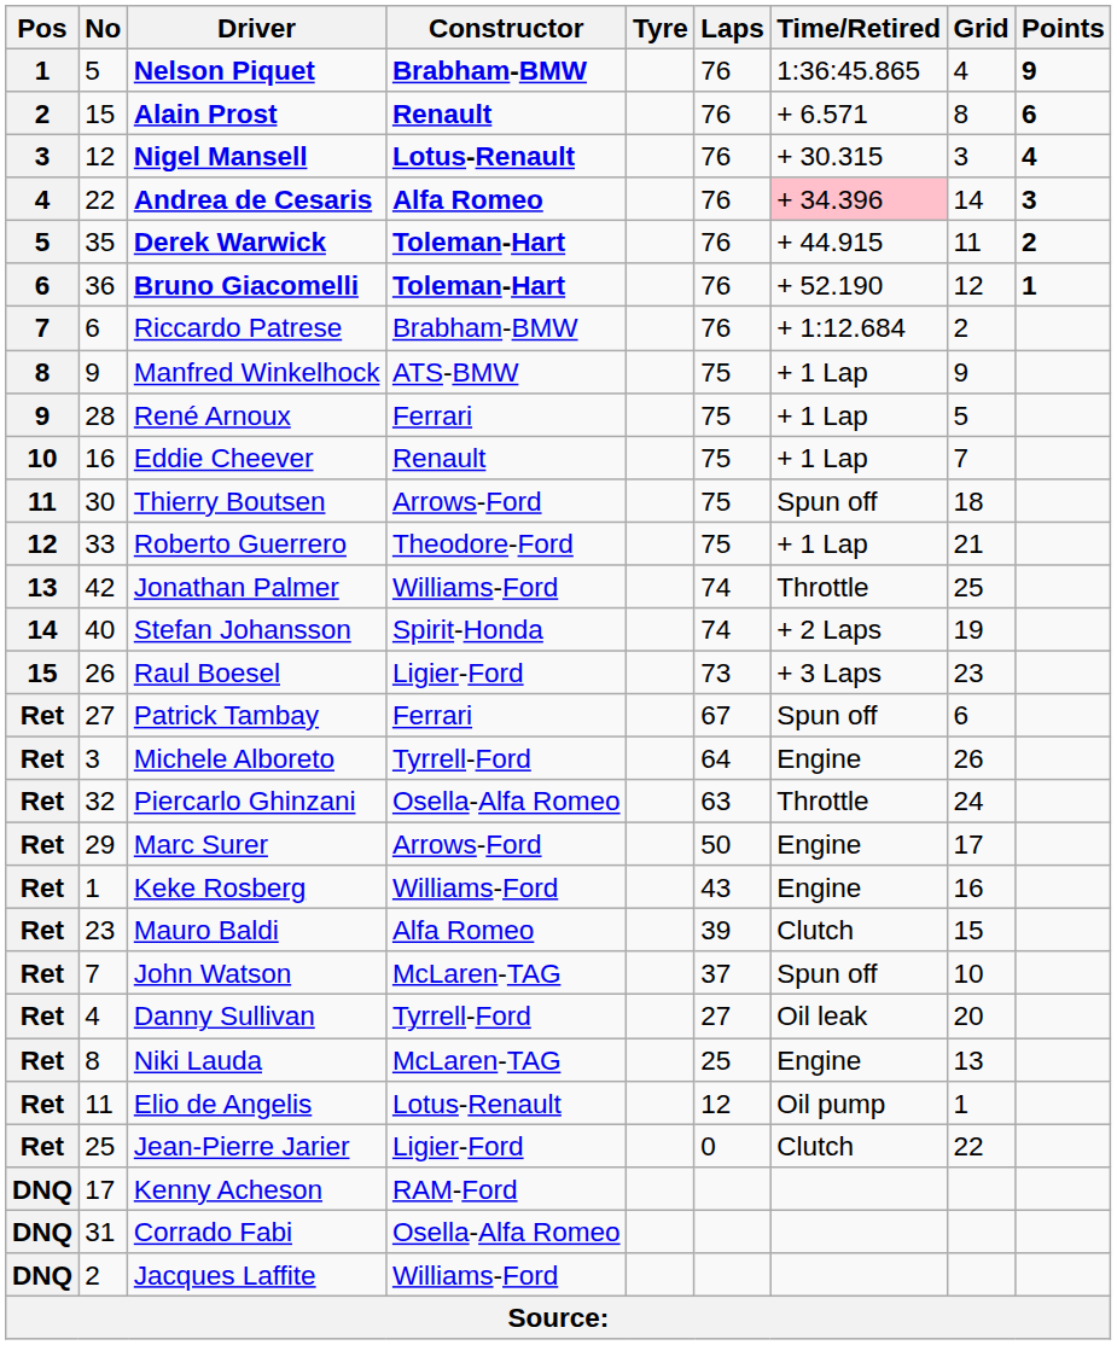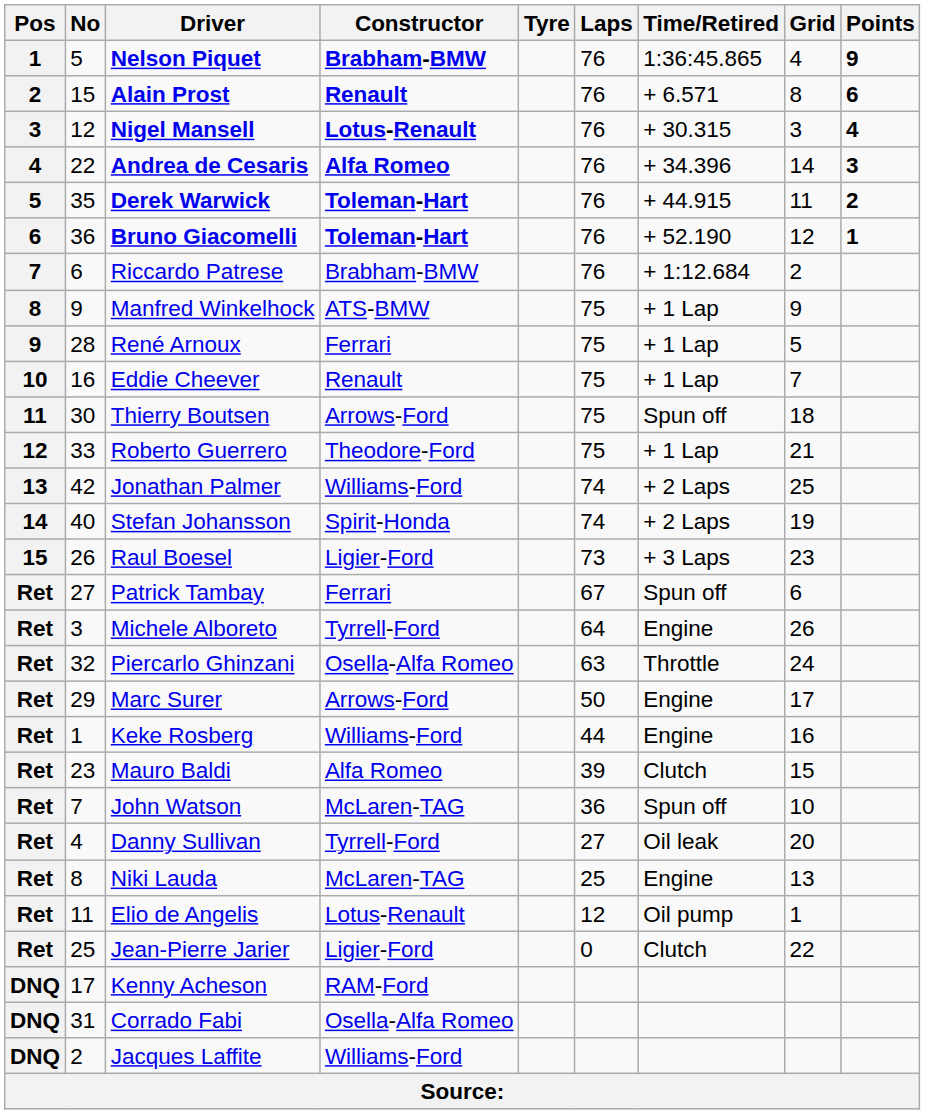 <table class="wikitable" style="font-size:95%;">
 <tr>
 <th>Pos</th>
 <th>No</th>
 <th>Driver</th>
 <th>Constructor</th>
 <th>Tyre</th>
 <th>Laps</th>
 <th>Time/Retired</th>
 <th>Grid</th>
 <th>Points</th>
 </tr>
 <tr>
 <th>1</th>
 <td>5</td>
 <td> <strong><a href='#'>Nelson Piquet</a></strong></td>
 <td><strong><a href='#'>Brabham</a>-<a href='#'>BMW</a></strong></td>
 <td></td>
 <td>76</td>
 <td>1:36:45.865</td>
 <td>4</td>
 <td><strong>9</strong></td>
 </tr>
 <tr>
 <th>2</th>
 <td>15</td>
 <td> <strong><a href='#'>Alain Prost</a></strong></td>
 <td><strong><a href='#'>Renault</a></strong></td>
 <td></td>
 <td>76</td>
 <td>+ 6.571</td>
 <td>8</td>
 <td><strong>6</strong></td>
 </tr>
 <tr>
 <th>3</th>
 <td>12</td>
 <td> <strong><a href='#'>Nigel Mansell</a></strong></td>
 <td><strong><a href='#'>Lotus</a>-<a href='#'>Renault</a></strong></td>
 <td></td>
 <td>76</td>
 <td>+ 30.315</td>
 <td>3</td>
 <td><strong>4</strong></td>
 </tr>
 <tr>
 <th>4</th>
 <td>22</td>
 <td> <strong><a href='#'>Andrea de Cesaris</a></strong></td>
 <td><strong><a href='#'>Alfa Romeo</a></strong></td>
 <td></td>
 <td>76</td>
-<td style="background: pink;">+ 34.396</td>
+<td>+ 34.396</td>
 <td>14</td>
 <td><strong>3</strong></td>
 </tr>
 <tr>
 <th>5</th>
 <td>35</td>
 <td> <strong><a href='#'>Derek Warwick</a></strong></td>
 <td><strong><a href='#'>Toleman</a>-<a href='#'>Hart</a></strong></td>
 <td></td>
 <td>76</td>
 <td>+ 44.915</td>
 <td>11</td>
 <td><strong>2</strong></td>
 </tr>
 <tr>
 <th>6</th>
 <td>36</td>
 <td> <strong><a href='#'>Bruno Giacomelli</a></strong></td>
 <td><strong><a href='#'>Toleman</a>-<a href='#'>Hart</a></strong></td>
 <td></td>
 <td>76</td>
 <td>+ 52.190</td>
 <td>12</td>
 <td><strong>1</strong></td>
 </tr>
 <tr>
 <th>7</th>
 <td>6</td>
 <td> <a href='#'>Riccardo Patrese</a></td>
 <td><a href='#'>Brabham</a>-<a href='#'>BMW</a></td>
 <td></td>
 <td>76</td>
 <td>+ 1:12.684</td>
 <td>2</td>
 <td> </td>
 </tr>
 <tr>
 <th>8</th>
 <td>9</td>
 <td> <a href='#'>Manfred Winkelhock</a></td>
 <td><a href='#'>ATS</a>-<a href='#'>BMW</a></td>
 <td></td>
 <td>75</td>
 <td>+ 1 Lap</td>
 <td>9</td>
 <td> </td>
 </tr>
 <tr>
 <th>9</th>
 <td>28</td>
 <td> <a href='#'>René Arnoux</a></td>
 <td><a href='#'>Ferrari</a></td>
 <td></td>
 <td>75</td>
 <td>+ 1 Lap</td>
 <td>5</td>
 <td> </td>
 </tr>
 <tr>
 <th>10</th>
 <td>16</td>
 <td> <a href='#'>Eddie Cheever</a></td>
 <td><a href='#'>Renault</a></td>
 <td></td>
 <td>75</td>
 <td>+ 1 Lap</td>
 <td>7</td>
 <td> </td>
 </tr>
 <tr>
 <th>11</th>
 <td>30</td>
 <td> <a href='#'>Thierry Boutsen</a></td>
 <td><a href='#'>Arrows</a>-<a href='#'>Ford</a></td>
 <td></td>
 <td>75</td>
 <td>Spun off</td>
 <td>18</td>
 <td> </td>
 </tr>
 <tr>
 <th>12</th>
 <td>33</td>
 <td> <a href='#'>Roberto Guerrero</a></td>
 <td><a href='#'>Theodore</a>-<a href='#'>Ford</a></td>
 <td></td>
 <td>75</td>
 <td>+ 1 Lap</td>
 <td>21</td>
 <td> </td>
 </tr>
 <tr>
 <th>13</th>
 <td>42</td>
 <td> <a href='#'>Jonathan Palmer</a></td>
 <td><a href='#'>Williams</a>-<a href='#'>Ford</a></td>
 <td></td>
 <td>74</td>
-<td>Throttle</td>
+<td>+ 2 Laps</td>
 <td>25</td>
 <td> </td>
 </tr>
 <tr>
 <th>14</th>
 <td>40</td>
 <td> <a href='#'>Stefan Johansson</a></td>
 <td><a href='#'>Spirit</a>-<a href='#'>Honda</a></td>
 <td></td>
 <td>74</td>
 <td>+ 2 Laps</td>
 <td>19</td>
 <td> </td>
 </tr>
 <tr>
 <th>15</th>
 <td>26</td>
 <td> <a href='#'>Raul Boesel</a></td>
 <td><a href='#'>Ligier</a>-<a href='#'>Ford</a></td>
 <td></td>
 <td>73</td>
 <td>+ 3 Laps</td>
 <td>23</td>
 <td> </td>
 </tr>
 <tr>
 <th>Ret</th>
 <td>27</td>
 <td> <a href='#'>Patrick Tambay</a></td>
 <td><a href='#'>Ferrari</a></td>
 <td></td>
 <td>67</td>
 <td>Spun off</td>
 <td>6</td>
 <td> </td>
 </tr>
 <tr>
 <th>Ret</th>
 <td>3</td>
 <td> <a href='#'>Michele Alboreto</a></td>
 <td><a href='#'>Tyrrell</a>-<a href='#'>Ford</a></td>
 <td></td>
 <td>64</td>
 <td>Engine</td>
 <td>26</td>
 <td> </td>
 </tr>
 <tr>
 <th>Ret</th>
 <td>32</td>
 <td> <a href='#'>Piercarlo Ghinzani</a></td>
 <td><a href='#'>Osella</a>-<a href='#'>Alfa Romeo</a></td>
 <td></td>
 <td>63</td>
 <td>Throttle</td>
 <td>24</td>
 <td> </td>
 </tr>
 <tr>
 <th>Ret</th>
 <td>29</td>
 <td> <a href='#'>Marc Surer</a></td>
 <td><a href='#'>Arrows</a>-<a href='#'>Ford</a></td>
 <td></td>
 <td>50</td>
 <td>Engine</td>
 <td>17</td>
 <td> </td>
 </tr>
 <tr>
 <th>Ret</th>
 <td>1</td>
 <td> <a href='#'>Keke Rosberg</a></td>
 <td><a href='#'>Williams</a>-<a href='#'>Ford</a></td>
 <td></td>
-<td>43</td>
+<td>44</td>
 <td>Engine</td>
 <td>16</td>
 <td> </td>
 </tr>
 <tr>
 <th>Ret</th>
 <td>23</td>
 <td> <a href='#'>Mauro Baldi</a></td>
 <td><a href='#'>Alfa Romeo</a></td>
 <td></td>
 <td>39</td>
 <td>Clutch</td>
 <td>15</td>
 <td> </td>
 </tr>
 <tr>
 <th>Ret</th>
 <td>7</td>
 <td> <a href='#'>John Watson</a></td>
 <td><a href='#'>McLaren</a>-<a href='#'>TAG</a></td>
 <td></td>
-<td>37</td>
+<td>36</td>
 <td>Spun off</td>
 <td>10</td>
 <td> </td>
 </tr>
 <tr>
 <th>Ret</th>
 <td>4</td>
 <td> <a href='#'>Danny Sullivan</a></td>
 <td><a href='#'>Tyrrell</a>-<a href='#'>Ford</a></td>
 <td></td>
 <td>27</td>
 <td>Oil leak</td>
 <td>20</td>
 <td> </td>
 </tr>
 <tr>
 <th>Ret</th>
 <td>8</td>
 <td> <a href='#'>Niki Lauda</a></td>
 <td><a href='#'>McLaren</a>-<a href='#'>TAG</a></td>
 <td></td>
 <td>25</td>
 <td>Engine</td>
 <td>13</td>
 <td> </td>
 </tr>
 <tr>
 <th>Ret</th>
 <td>11</td>
 <td> <a href='#'>Elio de Angelis</a></td>
 <td><a href='#'>Lotus</a>-<a href='#'>Renault</a></td>
 <td></td>
 <td>12</td>
 <td>Oil pump</td>
 <td>1</td>
 <td> </td>
 </tr>
 <tr>
 <th>Ret</th>
 <td>25</td>
 <td> <a href='#'>Jean-Pierre Jarier</a></td>
 <td><a href='#'>Ligier</a>-<a href='#'>Ford</a></td>
 <td></td>
 <td>0</td>
 <td>Clutch</td>
 <td>22</td>
 <td> </td>
 </tr>
 <tr>
 <th>DNQ</th>
 <td>17</td>
 <td> <a href='#'>Kenny Acheson</a></td>
 <td><a href='#'>RAM</a>-<a href='#'>Ford</a></td>
 <td></td>
 <td> </td>
 <td></td>
 <td></td>
 <td> </td>
 </tr>
 <tr>
 <th>DNQ</th>
 <td>31</td>
 <td> <a href='#'>Corrado Fabi</a></td>
 <td><a href='#'>Osella</a>-<a href='#'>Alfa Romeo</a></td>
 <td></td>
 <td> </td>
 <td></td>
 <td></td>
 <td> </td>
 </tr>
 <tr>
 <th>DNQ</th>
 <td>2</td>
 <td> <a href='#'>Jacques Laffite</a></td>
 <td><a href='#'>Williams</a>-<a href='#'>Ford</a></td>
 <td></td>
 <td> </td>
 <td> </td>
 <td> </td>
 <td> </td>
 </tr>
 <tr>
 <th colspan="9" style="text-align: center">Source: </th>
 </tr>
 </table>
